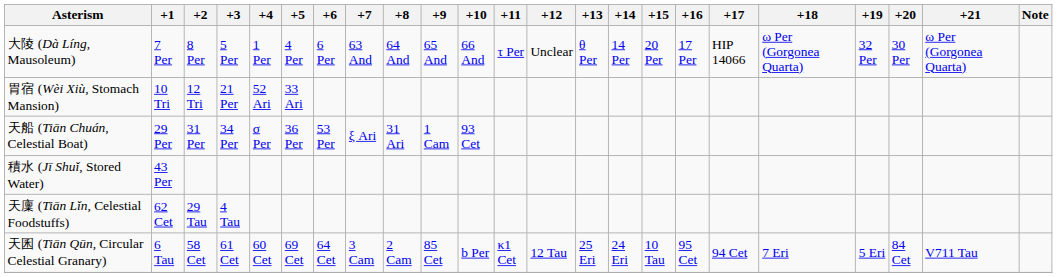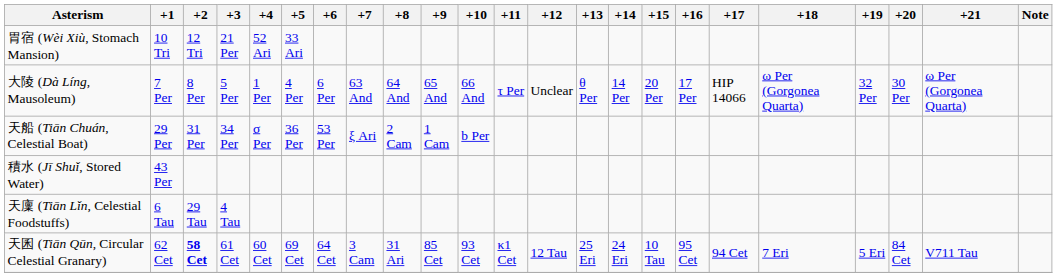 <table class = "wikitable">
 <tr>
 <th>Asterism</th>
 <th>+1</th>
 <th>+2</th>
 <th>+3</th>
 <th>+4</th>
 <th>+5</th>
 <th>+6</th>
 <th>+7</th>
 <th>+8</th>
 <th>+9</th>
 <th>+10</th>
 <th>+11</th>
 <th>+12</th>
 <th>+13</th>
 <th>+14</th>
 <th>+15</th>
 <th>+16</th>
 <th>+17</th>
 <th>+18</th>
 <th>+19</th>
 <th>+20</th>
 <th>+21</th>
 <th>Note</th>
 </tr>
 <tr>
+<td>胃宿 (<em>Wèi Xiù</em>, Stomach Mansion)</td>
+<td><a href='#'>10 Tri</a></td>
+<td><a href='#'>12 Tri</a></td>
+<td><a href='#'>21 Per</a></td>
+<td><a href='#'>52 Ari</a></td>
+<td><a href='#'>33 Ari</a></td>
+<td></td>
+<td></td>
+<td></td>
+<td></td>
+<td></td>
+<td></td>
+<td></td>
+<td></td>
+<td></td>
+<td></td>
+<td></td>
+<td></td>
+<td></td>
+<td></td>
+<td></td>
+<td></td>
+<td></td>
+</tr>
+<tr>
 <td>大陵 (<em>Dà Líng</em>, Mausoleum)</td>
 <td><a href='#'>7 Per</a></td>
 <td><a href='#'>8 Per</a></td>
 <td><a href='#'>5 Per</a></td>
 <td><a href='#'>1 Per</a></td>
 <td><a href='#'>4 Per</a></td>
 <td><a href='#'>6 Per</a></td>
 <td><a href='#'>63 And</a></td>
 <td><a href='#'>64 And</a></td>
 <td><a href='#'>65 And</a></td>
 <td><a href='#'>66 And</a></td>
 <td><a href='#'>τ Per</a></td>
 <td>Unclear</td>
 <td><a href='#'>θ Per</a></td>
 <td><a href='#'>14 Per</a></td>
 <td><a href='#'>20 Per</a></td>
 <td><a href='#'>17 Per</a></td>
 <td>HIP 14066</td>
 <td><a href='#'>ω Per (Gorgonea Quarta)</a></td>
 <td><a href='#'>32 Per</a></td>
 <td><a href='#'>30 Per</a></td>
 <td><a href='#'>ω Per (Gorgonea Quarta)</a></td>
 <td></td>
 </tr>
 <tr>
-<td>胃宿 (<em>Wèi Xiù</em>, Stomach Mansion)</td>
-<td><a href='#'>10 Tri</a></td>
-<td><a href='#'>12 Tri</a></td>
-<td><a href='#'>21 Per</a></td>
-<td><a href='#'>52 Ari</a></td>
-<td><a href='#'>33 Ari</a></td>
-<td></td>
-<td></td>
-<td></td>
-<td></td>
-<td></td>
-<td></td>
-<td></td>
-<td></td>
-<td></td>
-<td></td>
-<td></td>
-<td></td>
-<td></td>
-<td></td>
-<td></td>
-<td></td>
-<td></td>
-</tr>
-<tr>
 <td>天船 (<em>Tiān Chuán</em>, Celestial Boat)</td>
 <td><a href='#'>29 Per</a></td>
 <td><a href='#'>31 Per</a></td>
 <td><a href='#'>34 Per</a></td>
 <td><a href='#'>σ Per</a></td>
 <td><a href='#'>36 Per</a></td>
 <td><a href='#'>53 Per</a></td>
 <td><a href='#'>ξ Ari</a></td>
-<td><a href='#'>31 Ari</a></td>
+<td><a href='#'>2 Cam</a></td>
 <td><a href='#'>1 Cam</a></td>
-<td><a href='#'>93 Cet</a></td>
+<td><a href='#'>b Per</a></td>
 <td></td>
 <td></td>
 <td></td>
 <td></td>
 <td></td>
 <td></td>
 <td></td>
 <td></td>
 <td></td>
 <td></td>
 <td></td>
 <td></td>
 </tr>
 <tr>
 <td>積水 (<em>Jī Shuǐ</em>, Stored Water)</td>
 <td><a href='#'>43 Per</a></td>
 <td></td>
 <td></td>
 <td></td>
 <td></td>
 <td></td>
 <td></td>
 <td></td>
 <td></td>
 <td></td>
 <td></td>
 <td></td>
 <td></td>
 <td></td>
 <td></td>
 <td></td>
 <td></td>
 <td></td>
 <td></td>
 <td></td>
 <td></td>
 <td></td>
 </tr>
 <tr>
 <td>天廩 (<em>Tiān Lǐn</em>, Celestial Foodstuffs)</td>
-<td><a href='#'>62 Cet</a></td>
+<td><a href='#'>6 Tau</a></td>
 <td><a href='#'>29 Tau</a></td>
 <td><a href='#'>4 Tau</a></td>
 <td></td>
 <td></td>
 <td></td>
 <td></td>
 <td></td>
 <td></td>
 <td></td>
 <td></td>
 <td></td>
 <td></td>
 <td></td>
 <td></td>
 <td></td>
 <td></td>
 <td></td>
 <td></td>
 <td></td>
 <td></td>
 <td></td>
 </tr>
 <tr>
 <td>天囷 (<em>Tiān Qūn</em>, Circular Celestial Granary)</td>
-<td><a href='#'>6 Tau</a></td>
-<td><a href='#'>58 Cet</a></td>
+<td><a href='#'>62 Cet</a></td>
+<td><strong><a href='#'>58 Cet</a></strong></td>
 <td><a href='#'>61 Cet</a></td>
 <td><a href='#'>60 Cet</a></td>
 <td><a href='#'>69 Cet</a></td>
 <td><a href='#'>64 Cet</a></td>
 <td><a href='#'>3 Cam</a></td>
-<td><a href='#'>2 Cam</a></td>
+<td><a href='#'>31 Ari</a></td>
 <td><a href='#'>85 Cet</a></td>
-<td><a href='#'>b Per</a></td>
+<td><a href='#'>93 Cet</a></td>
 <td><a href='#'>κ1 Cet</a></td>
 <td><a href='#'>12 Tau</a></td>
 <td><a href='#'>25 Eri</a></td>
 <td><a href='#'>24 Eri</a></td>
 <td><a href='#'>10 Tau</a></td>
 <td><a href='#'>95 Cet</a></td>
 <td><a href='#'>94 Cet</a></td>
 <td><a href='#'>7 Eri</a></td>
 <td><a href='#'>5 Eri</a></td>
 <td><a href='#'>84 Cet</a></td>
 <td><a href='#'>V711 Tau</a></td>
 <td></td>
 </tr>
 <tr>
 </tr>
 </table>
